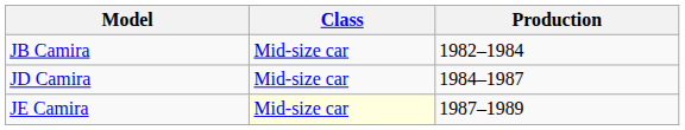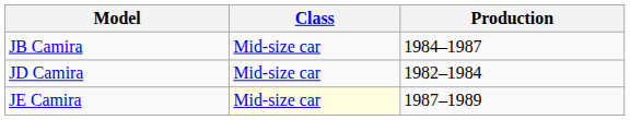 <table class="wikitable">
 <tr>
 <th style="width:200px;">Model</th>
 <th style="width:150px;"><a href='#'>Class</a></th>
 <th style="width:200px;">Production</th>
 </tr>
 <tr>
 <td valign="top"><a href='#'>JB Camira</a></td>
 <td valign="top"><a href='#'>Mid-size car</a></td>
-<td valign="top">1982–1984</td>
+<td valign="top">1984–1987</td>
 </tr>
 <tr>
 <td valign="top"><a href='#'>JD Camira</a></td>
 <td valign="top"><a href='#'>Mid-size car</a></td>
-<td valign="top">1984–1987</td>
+<td valign="top">1982–1984</td>
 </tr>
 <tr>
 <td valign="top"><a href='#'>JE Camira</a></td>
 <td valign="top" style="background: lightyellow;"><a href='#'>Mid-size car</a></td>
 <td valign="top">1987–1989</td>
 </tr>
 </table>
